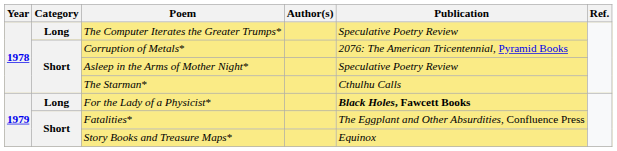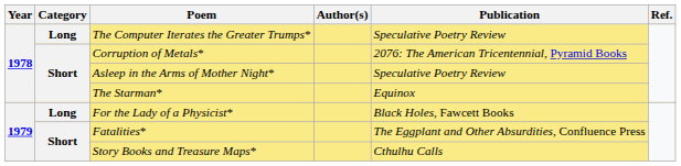 <table class="sortable wikitable">
 <tr>
 <th>Year</th>
 <th>Category</th>
 <th>Poem</th>
 <th>Author(s)</th>
 <th>Publication</th>
 <th class="unsortable">Ref.</th>
 </tr>
 <tr bgcolor=#FAEB86>
 <th scope="rowgroup" align="center" rowspan="4"><a href='#'>1978</a></th>
 <th scope="rowgroup" align="center">Long</th>
 <td><em>The Computer Iterates the Greater Trumps</em>*</td>
 <td></td>
 <td><em>Speculative Poetry Review</em></td>
 <td rowspan="4" bgcolor=#F8F9FA></td>
 </tr>
 <tr bgcolor=#FAEB86>
 <th scope="rowgroup" align="center" rowspan="3">Short</th>
 <td><em>Corruption of Metals</em>*</td>
 <td></td>
 <td><em>2076: The American Tricentennial</em>, <a href='#'>Pyramid Books</a></td>
 </tr>
 <tr bgcolor=#FAEB86>
 <td><em>Asleep in the Arms of Mother Night</em>*</td>
 <td></td>
 <td><em>Speculative Poetry Review</em></td>
 </tr>
 <tr bgcolor=#FAEB86>
 <td><em>The Starman</em>*</td>
 <td></td>
-<td><em>Cthulhu Calls</em></td>
+<td><em>Equinox</em></td>
 </tr>
 <tr bgcolor=#FAEB86>
 <th scope="rowgroup" align="center" rowspan="3"><a href='#'>1979</a></th>
 <th scope="rowgroup" align="center">Long</th>
 <td><em>For the Lady of a Physicist</em>*</td>
 <td></td>
-<td><strong><em>Black Holes</em>, Fawcett Books</strong></td>
+<td><em>Black Holes</em>, Fawcett Books</td>
 <td rowspan="3" bgcolor=#F8F9FA></td>
 </tr>
 <tr bgcolor=#FAEB86>
 <th scope="rowgroup" align="center" rowspan="2">Short</th>
 <td><em>Fatalities</em>*</td>
 <td></td>
 <td><em>The Eggplant and Other Absurdities</em>, Confluence Press</td>
 </tr>
 <tr bgcolor=#FAEB86>
 <td><em>Story Books and Treasure Maps</em>*</td>
 <td></td>
-<td><em>Equinox</em></td>
+<td><em>Cthulhu Calls</em></td>
 </tr>
 </table>
